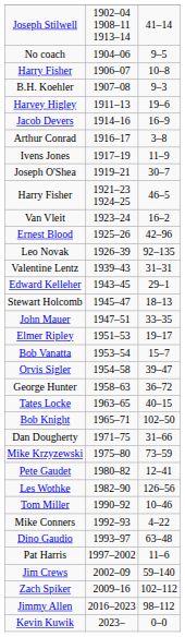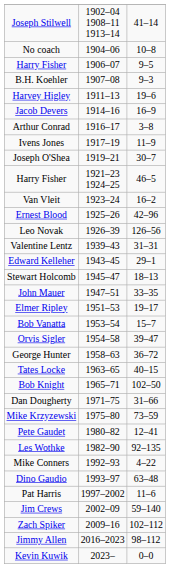 <table class="wikitable" style="text-align:center">
 <tr>
 </tr>
 <tr>
 <td><a href='#'>Joseph Stilwell</a></td>
 <td>1902–04<br>1908–11<br>1913–14</td>
 <td>41–14</td>
 </tr>
 <tr>
 <td>No coach</td>
 <td>1904–06</td>
-<td>9–5</td>
+<td>10–8</td>
 </tr>
 <tr>
 <td><a href='#'>Harry Fisher</a></td>
 <td>1906–07</td>
-<td>10–8</td>
+<td>9–5</td>
 </tr>
 <tr>
 <td>B.H. Koehler</td>
 <td>1907–08</td>
 <td>9–3</td>
 </tr>
 <tr>
 <td><a href='#'>Harvey Higley</a></td>
 <td>1911–13</td>
 <td>19–6</td>
 </tr>
 <tr>
 <td><a href='#'>Jacob Devers</a></td>
 <td>1914–16</td>
 <td>16–9</td>
 </tr>
 <tr>
 <td>Arthur Conrad</td>
 <td>1916–17</td>
 <td>3–8</td>
 </tr>
 <tr>
 <td>Ivens Jones</td>
 <td>1917–19</td>
 <td>11–9</td>
 </tr>
 <tr>
 <td>Joseph O'Shea</td>
 <td>1919–21</td>
 <td>30–7</td>
 </tr>
 <tr>
 <td>Harry Fisher</td>
 <td>1921–23<br>1924–25</td>
 <td>46–5</td>
 </tr>
 <tr>
 <td>Van Vleit</td>
 <td>1923–24</td>
 <td>16–2</td>
 </tr>
 <tr>
 <td><a href='#'>Ernest Blood</a></td>
 <td>1925–26</td>
 <td>42–96</td>
 </tr>
 <tr>
 <td>Leo Novak</td>
 <td>1926–39</td>
-<td>92–135</td>
+<td>126–56</td>
 </tr>
 <tr>
 <td>Valentine Lentz</td>
 <td>1939–43</td>
 <td>31–31</td>
 </tr>
 <tr>
 <td><a href='#'>Edward Kelleher</a></td>
 <td>1943–45</td>
 <td>29–1</td>
 </tr>
 <tr>
 <td>Stewart Holcomb</td>
 <td>1945–47</td>
 <td>18–13</td>
 </tr>
 <tr>
 <td><a href='#'>John Mauer</a></td>
 <td>1947–51</td>
 <td>33–35</td>
 </tr>
 <tr>
 <td><a href='#'>Elmer Ripley</a></td>
 <td>1951–53</td>
 <td>19–17</td>
 </tr>
 <tr>
 <td><a href='#'>Bob Vanatta</a></td>
 <td>1953–54</td>
 <td>15–7</td>
 </tr>
 <tr>
 <td><a href='#'>Orvis Sigler</a></td>
 <td>1954–58</td>
 <td>39–47</td>
 </tr>
 <tr>
 <td>George Hunter</td>
 <td>1958–63</td>
 <td>36–72</td>
 </tr>
 <tr>
 <td><a href='#'>Tates Locke</a></td>
 <td>1963–65</td>
 <td>40–15</td>
 </tr>
 <tr>
 <td><a href='#'>Bob Knight</a></td>
 <td>1965–71</td>
 <td>102–50</td>
 </tr>
 <tr>
 <td>Dan Dougherty</td>
 <td>1971–75</td>
 <td>31–66</td>
 </tr>
 <tr>
 <td><a href='#'>Mike Krzyzewski</a></td>
 <td>1975–80</td>
 <td>73–59</td>
 </tr>
 <tr>
 <td><a href='#'>Pete Gaudet</a></td>
 <td>1980–82</td>
 <td>12–41</td>
 </tr>
 <tr>
 <td><a href='#'>Les Wothke</a></td>
 <td>1982–90</td>
-<td>126–56</td>
-</tr>
-<tr>
-<td><a href='#'>Tom Miller</a></td>
-<td>1990–92</td>
-<td>10–46</td>
+<td>92–135</td>
 </tr>
 <tr>
 <td>Mike Conners</td>
 <td>1992–93</td>
 <td>4–22</td>
 </tr>
 <tr>
 <td><a href='#'>Dino Gaudio</a></td>
 <td>1993–97</td>
 <td>63–48</td>
 </tr>
 <tr>
 <td>Pat Harris</td>
 <td>1997–2002</td>
 <td>11–6</td>
 </tr>
 <tr>
 <td><a href='#'>Jim Crews</a></td>
 <td>2002–09</td>
 <td>59–140</td>
 </tr>
 <tr>
 <td><a href='#'>Zach Spiker</a></td>
 <td>2009–16</td>
 <td>102–112</td>
 </tr>
 <tr>
 <td><a href='#'>Jimmy Allen</a></td>
 <td>2016–2023</td>
 <td>98–112</td>
 </tr>
 <tr>
 <td><a href='#'>Kevin Kuwik</a></td>
 <td>2023–</td>
 <td>0–0</td>
 </tr>
 </table>
